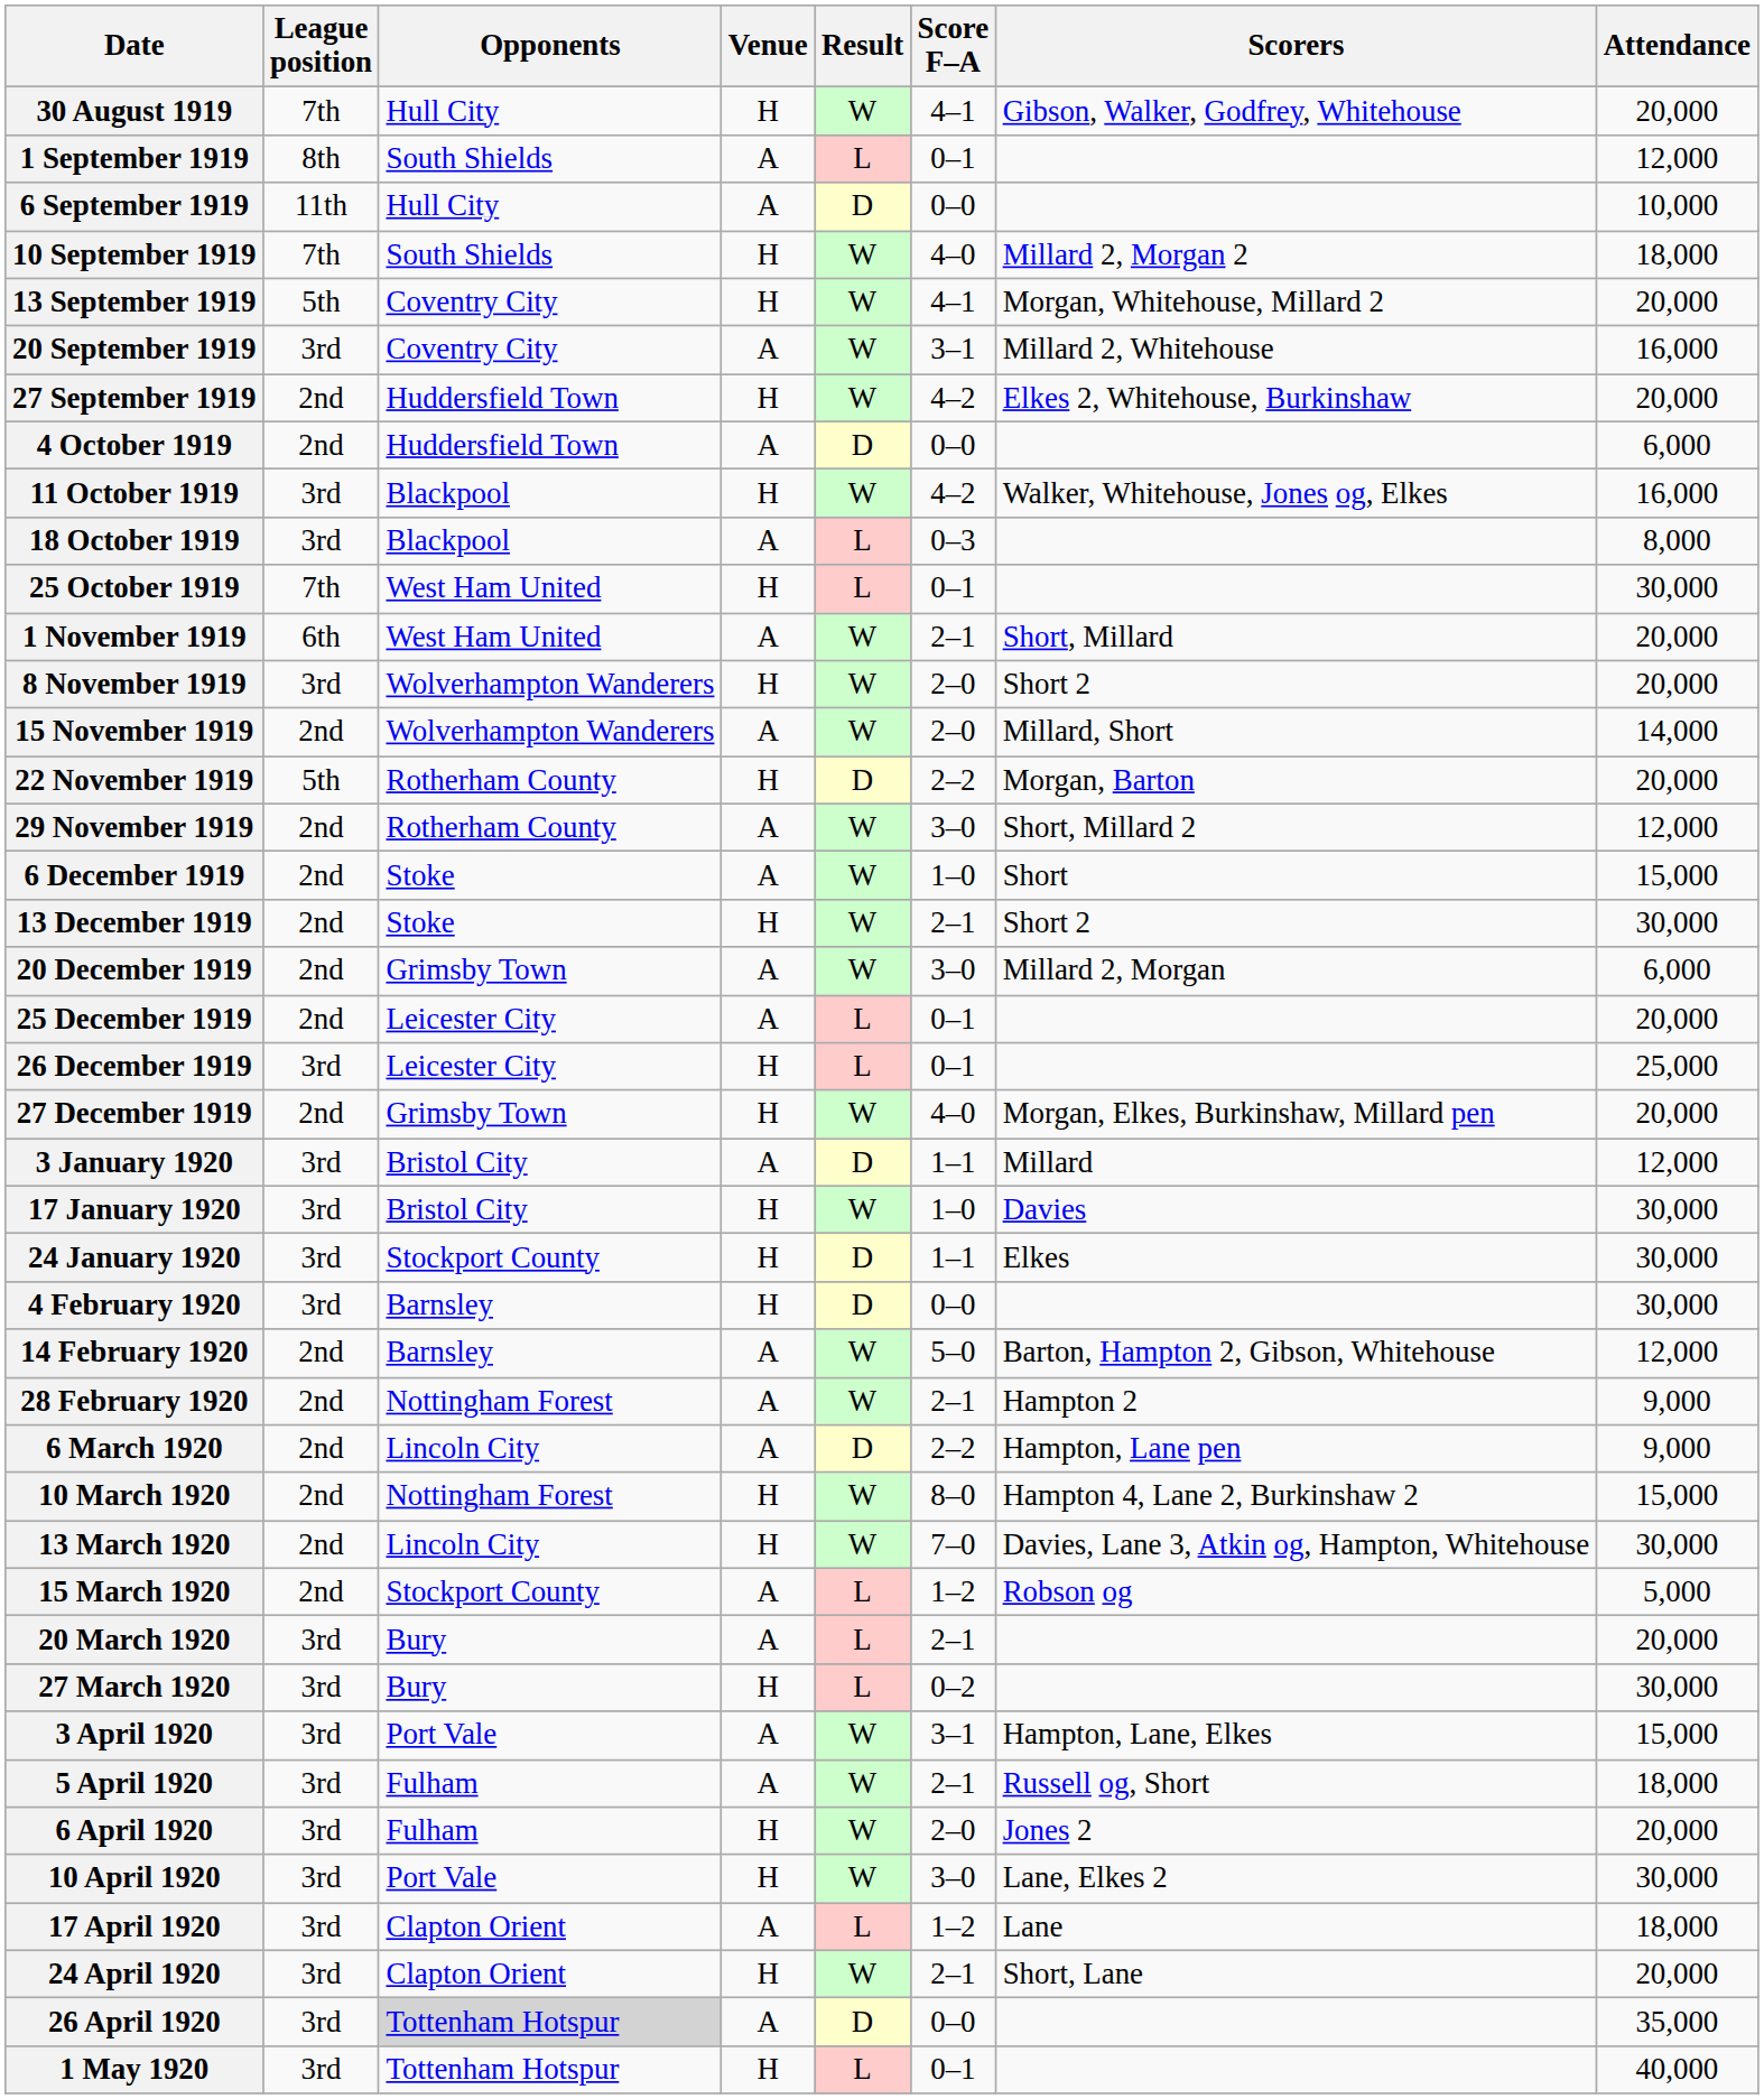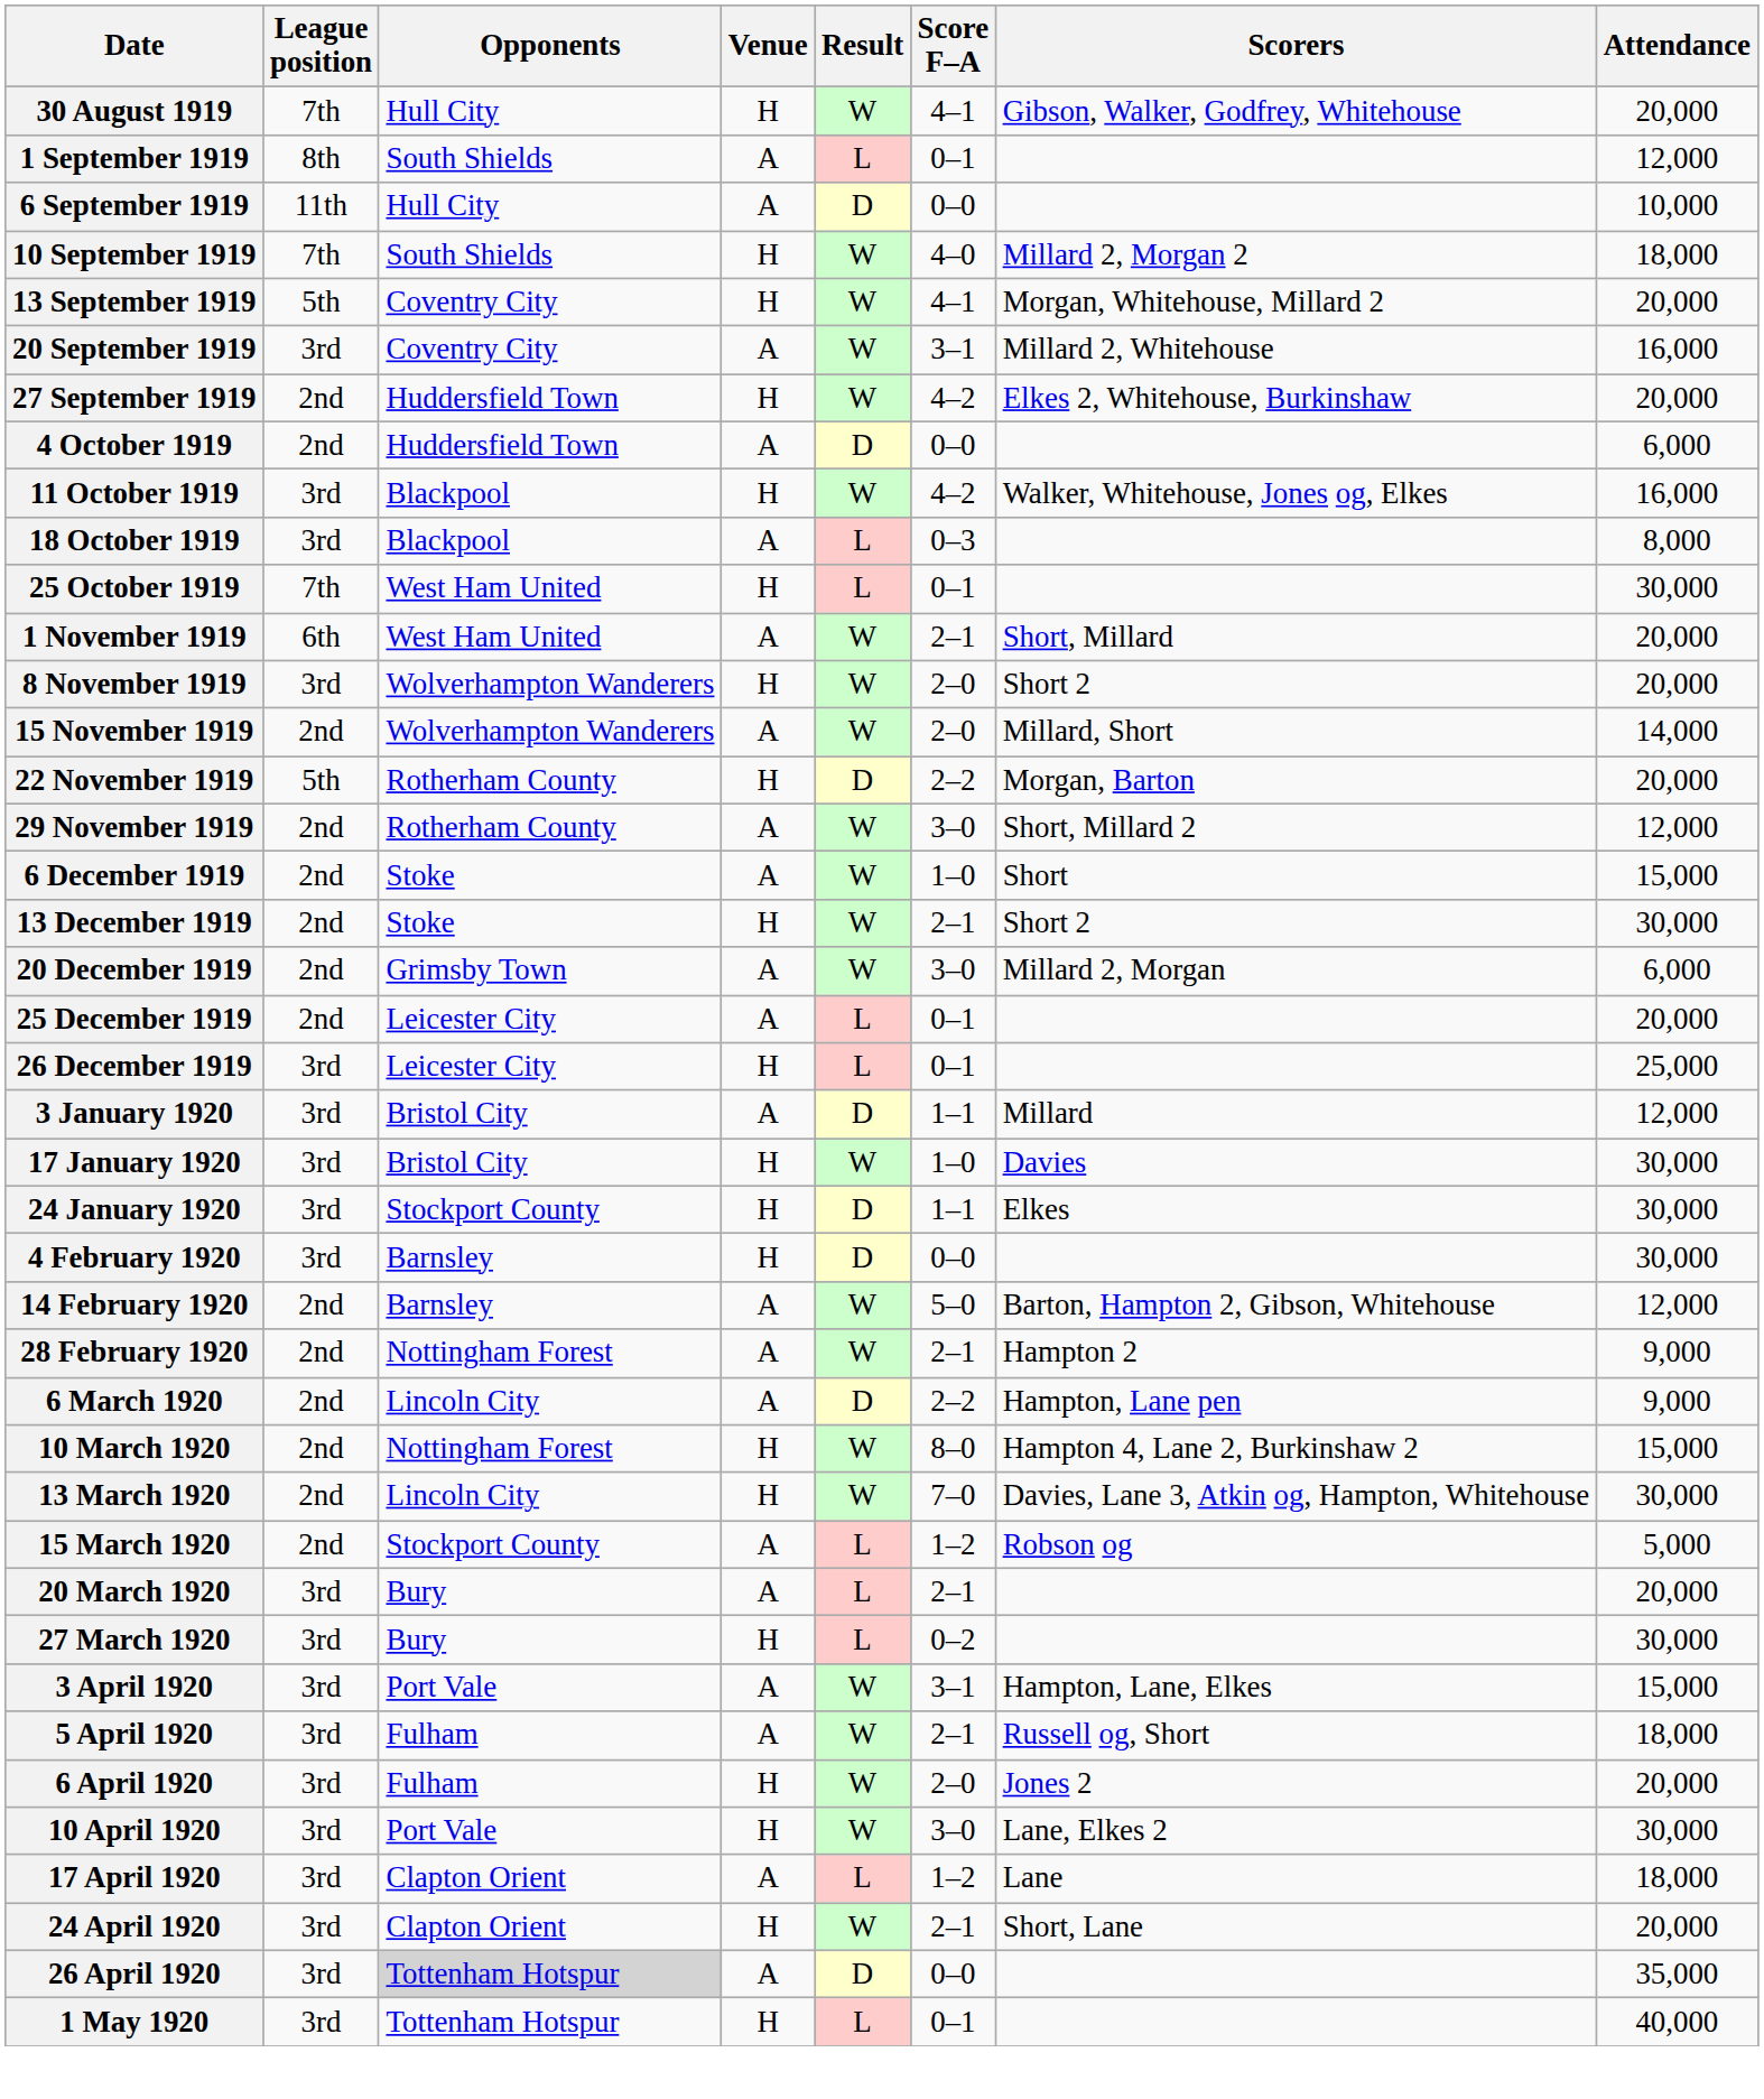 <table class="wikitable plainrowheaders" style="text-align:center">
 <tr>
 <th scope="col">Date</th>
 <th scope="col">League<br>position</th>
 <th scope="col">Opponents</th>
 <th scope="col">Venue</th>
 <th scope="col">Result</th>
 <th scope="col">Score<br>F–A</th>
 <th scope="col">Scorers</th>
 <th scope="col">Attendance</th>
 </tr>
 <tr>
 <th scope="row">30 August 1919</th>
 <td>7th</td>
 <td align="left"><a href='#'>Hull City</a></td>
 <td>H</td>
 <td style=background:#cfc>W</td>
 <td>4–1</td>
 <td align="left"><a href='#'>Gibson</a>, <a href='#'>Walker</a>, <a href='#'>Godfrey</a>, <a href='#'>Whitehouse</a></td>
 <td>20,000</td>
 </tr>
 <tr>
 <th scope="row">1 September 1919</th>
 <td>8th</td>
 <td align="left"><a href='#'>South Shields</a></td>
 <td>A</td>
 <td style=background:#fcc>L</td>
 <td>0–1</td>
 <td></td>
 <td>12,000</td>
 </tr>
 <tr>
 <th scope="row">6 September 1919</th>
 <td>11th</td>
 <td align="left"><a href='#'>Hull City</a></td>
 <td>A</td>
 <td style=background:#ffc>D</td>
 <td>0–0</td>
 <td></td>
 <td>10,000</td>
 </tr>
 <tr>
 <th scope="row">10 September 1919</th>
 <td>7th</td>
 <td align="left"><a href='#'>South Shields</a></td>
 <td>H</td>
 <td style=background:#cfc>W</td>
 <td>4–0</td>
 <td align="left"><a href='#'>Millard</a> 2, <a href='#'>Morgan</a> 2</td>
 <td>18,000</td>
 </tr>
 <tr>
 <th scope="row">13 September 1919</th>
 <td>5th</td>
 <td align="left"><a href='#'>Coventry City</a></td>
 <td>H</td>
 <td style=background:#cfc>W</td>
 <td>4–1</td>
 <td align="left">Morgan, Whitehouse, Millard 2</td>
 <td>20,000</td>
 </tr>
 <tr>
 <th scope="row">20 September 1919</th>
 <td>3rd</td>
 <td align="left"><a href='#'>Coventry City</a></td>
 <td>A</td>
 <td style=background:#cfc>W</td>
 <td>3–1</td>
 <td align="left">Millard 2, Whitehouse</td>
 <td>16,000</td>
 </tr>
 <tr>
 <th scope="row">27 September 1919</th>
 <td>2nd</td>
 <td align="left"><a href='#'>Huddersfield Town</a></td>
 <td>H</td>
 <td style=background:#cfc>W</td>
 <td>4–2</td>
 <td align="left"><a href='#'>Elkes</a> 2, Whitehouse, <a href='#'>Burkinshaw</a></td>
 <td>20,000</td>
 </tr>
 <tr>
 <th scope="row">4 October 1919</th>
 <td>2nd</td>
 <td align="left"><a href='#'>Huddersfield Town</a></td>
 <td>A</td>
 <td style=background:#ffc>D</td>
 <td>0–0</td>
 <td></td>
 <td>6,000</td>
 </tr>
 <tr>
 <th scope="row">11 October 1919</th>
 <td>3rd</td>
 <td align="left"><a href='#'>Blackpool</a></td>
 <td>H</td>
 <td style=background:#cfc>W</td>
 <td>4–2</td>
 <td align="left">Walker, Whitehouse, <a href='#'>Jones</a> <a href='#'>og</a>, Elkes</td>
 <td>16,000</td>
 </tr>
 <tr>
 <th scope="row">18 October 1919</th>
 <td>3rd</td>
 <td align="left"><a href='#'>Blackpool</a></td>
 <td>A</td>
 <td style=background:#fcc>L</td>
 <td>0–3</td>
 <td></td>
 <td>8,000</td>
 </tr>
 <tr>
 <th scope="row">25 October 1919</th>
 <td>7th</td>
 <td align="left"><a href='#'>West Ham United</a></td>
 <td>H</td>
 <td style=background:#fcc>L</td>
 <td>0–1</td>
 <td></td>
 <td>30,000</td>
 </tr>
 <tr>
 <th scope="row">1 November 1919</th>
 <td>6th</td>
 <td align="left"><a href='#'>West Ham United</a></td>
 <td>A</td>
 <td style=background:#cfc>W</td>
 <td>2–1</td>
 <td align="left"><a href='#'>Short</a>, Millard</td>
 <td>20,000</td>
 </tr>
 <tr>
 <th scope="row">8 November 1919</th>
 <td>3rd</td>
 <td align="left"><a href='#'>Wolverhampton Wanderers</a></td>
 <td>H</td>
 <td style=background:#cfc>W</td>
 <td>2–0</td>
 <td align="left">Short 2</td>
 <td>20,000</td>
 </tr>
 <tr>
 <th scope="row">15 November 1919</th>
 <td>2nd</td>
 <td align="left"><a href='#'>Wolverhampton Wanderers</a></td>
 <td>A</td>
 <td style=background:#cfc>W</td>
 <td>2–0</td>
 <td align="left">Millard, Short</td>
 <td>14,000</td>
 </tr>
 <tr>
 <th scope="row">22 November 1919</th>
 <td>5th</td>
 <td align="left"><a href='#'>Rotherham County</a></td>
 <td>H</td>
 <td style=background:#ffc>D</td>
 <td>2–2</td>
 <td align="left">Morgan, <a href='#'>Barton</a></td>
 <td>20,000</td>
 </tr>
 <tr>
 <th scope="row">29 November 1919</th>
 <td>2nd</td>
 <td align="left"><a href='#'>Rotherham County</a></td>
 <td>A</td>
 <td style=background:#cfc>W</td>
 <td>3–0</td>
 <td align="left">Short, Millard 2</td>
 <td>12,000</td>
 </tr>
 <tr>
 <th scope="row">6 December 1919</th>
 <td>2nd</td>
 <td align="left"><a href='#'>Stoke</a></td>
 <td>A</td>
 <td style=background:#cfc>W</td>
 <td>1–0</td>
 <td align="left">Short</td>
 <td>15,000</td>
 </tr>
 <tr>
 <th scope="row">13 December 1919</th>
 <td>2nd</td>
 <td align="left"><a href='#'>Stoke</a></td>
 <td>H</td>
 <td style=background:#cfc>W</td>
 <td>2–1</td>
 <td align="left">Short 2</td>
 <td>30,000</td>
 </tr>
 <tr>
 <th scope="row">20 December 1919</th>
 <td>2nd</td>
 <td align="left"><a href='#'>Grimsby Town</a></td>
 <td>A</td>
 <td style=background:#cfc>W</td>
 <td>3–0</td>
 <td align="left">Millard 2, Morgan</td>
 <td>6,000</td>
 </tr>
 <tr>
 <th scope="row">25 December 1919</th>
 <td>2nd</td>
 <td align="left"><a href='#'>Leicester City</a></td>
 <td>A</td>
 <td style=background:#fcc>L</td>
 <td>0–1</td>
 <td></td>
 <td>20,000</td>
 </tr>
 <tr>
 <th scope="row">26 December 1919</th>
 <td>3rd</td>
 <td align="left"><a href='#'>Leicester City</a></td>
 <td>H</td>
 <td style=background:#fcc>L</td>
 <td>0–1</td>
 <td></td>
 <td>25,000</td>
 </tr>
 <tr>
-<th scope="row">27 December 1919</th>
-<td>2nd</td>
-<td align="left"><a href='#'>Grimsby Town</a></td>
-<td>H</td>
-<td style=background:#cfc>W</td>
-<td>4–0</td>
-<td align="left">Morgan, Elkes, Burkinshaw, Millard <a href='#'>pen</a></td>
-<td>20,000</td>
-</tr>
-<tr>
 <th scope="row">3 January 1920</th>
 <td>3rd</td>
 <td align="left"><a href='#'>Bristol City</a></td>
 <td>A</td>
 <td style=background:#ffc>D</td>
 <td>1–1</td>
 <td align="left">Millard</td>
 <td>12,000</td>
 </tr>
 <tr>
 <th scope="row">17 January 1920</th>
 <td>3rd</td>
 <td align="left"><a href='#'>Bristol City</a></td>
 <td>H</td>
 <td style=background:#cfc>W</td>
 <td>1–0</td>
 <td align="left"><a href='#'>Davies</a></td>
 <td>30,000</td>
 </tr>
 <tr>
 <th scope="row">24 January 1920</th>
 <td>3rd</td>
 <td align="left"><a href='#'>Stockport County</a></td>
 <td>H</td>
 <td style=background:#ffc>D</td>
 <td>1–1</td>
 <td align="left">Elkes</td>
 <td>30,000</td>
 </tr>
 <tr>
 <th scope="row">4 February 1920</th>
 <td>3rd</td>
 <td align="left"><a href='#'>Barnsley</a></td>
 <td>H</td>
 <td style=background:#ffc>D</td>
 <td>0–0</td>
 <td></td>
 <td>30,000</td>
 </tr>
 <tr>
 <th scope="row">14 February 1920</th>
 <td>2nd</td>
 <td align="left"><a href='#'>Barnsley</a></td>
 <td>A</td>
 <td style=background:#cfc>W</td>
 <td>5–0</td>
 <td align="left">Barton, <a href='#'>Hampton</a> 2, Gibson, Whitehouse</td>
 <td>12,000</td>
 </tr>
 <tr>
 <th scope="row">28 February 1920</th>
 <td>2nd</td>
 <td align="left"><a href='#'>Nottingham Forest</a></td>
 <td>A</td>
 <td style=background:#cfc>W</td>
 <td>2–1</td>
 <td align="left">Hampton 2</td>
 <td>9,000</td>
 </tr>
 <tr>
 <th scope="row">6 March 1920</th>
 <td>2nd</td>
 <td align="left"><a href='#'>Lincoln City</a></td>
 <td>A</td>
 <td style=background:#ffc>D</td>
 <td>2–2</td>
 <td align="left">Hampton, <a href='#'>Lane</a> <a href='#'>pen</a></td>
 <td>9,000</td>
 </tr>
 <tr>
 <th scope="row">10 March 1920</th>
 <td>2nd</td>
 <td align="left"><a href='#'>Nottingham Forest</a></td>
 <td>H</td>
 <td style=background:#cfc>W</td>
 <td>8–0</td>
 <td align="left">Hampton 4, Lane 2, Burkinshaw 2</td>
 <td>15,000</td>
 </tr>
 <tr>
 <th scope="row">13 March 1920</th>
 <td>2nd</td>
 <td align="left"><a href='#'>Lincoln City</a></td>
 <td>H</td>
 <td style=background:#cfc>W</td>
 <td>7–0</td>
 <td align="left">Davies, Lane 3, <a href='#'>Atkin</a> <a href='#'>og</a>, Hampton, Whitehouse</td>
 <td>30,000</td>
 </tr>
 <tr>
 <th scope="row">15 March 1920</th>
 <td>2nd</td>
 <td align="left"><a href='#'>Stockport County</a></td>
 <td>A</td>
 <td style=background:#fcc>L</td>
 <td>1–2</td>
 <td align="left"><a href='#'>Robson</a> <a href='#'>og</a></td>
 <td>5,000</td>
 </tr>
 <tr>
 <th scope="row">20 March 1920</th>
 <td>3rd</td>
 <td align="left"><a href='#'>Bury</a></td>
 <td>A</td>
 <td style=background:#fcc>L</td>
 <td>2–1</td>
 <td></td>
 <td>20,000</td>
 </tr>
 <tr>
 <th scope="row">27 March 1920</th>
 <td>3rd</td>
 <td align="left"><a href='#'>Bury</a></td>
 <td>H</td>
 <td style=background:#fcc>L</td>
 <td>0–2</td>
 <td></td>
 <td>30,000</td>
 </tr>
 <tr>
 <th scope="row">3 April 1920</th>
 <td>3rd</td>
 <td align="left"><a href='#'>Port Vale</a></td>
 <td>A</td>
 <td style=background:#cfc>W</td>
 <td>3–1</td>
 <td align="left">Hampton, Lane, Elkes</td>
 <td>15,000</td>
 </tr>
 <tr>
 <th scope="row">5 April 1920</th>
 <td>3rd</td>
 <td align="left"><a href='#'>Fulham</a></td>
 <td>A</td>
 <td style=background:#cfc>W</td>
 <td>2–1</td>
 <td align="left"><a href='#'>Russell</a> <a href='#'>og</a>, Short</td>
 <td>18,000</td>
 </tr>
 <tr>
 <th scope="row">6 April 1920</th>
 <td>3rd</td>
 <td align="left"><a href='#'>Fulham</a></td>
 <td>H</td>
 <td style=background:#cfc>W</td>
 <td>2–0</td>
 <td align="left"><a href='#'>Jones</a> 2</td>
 <td>20,000</td>
 </tr>
 <tr>
 <th scope="row">10 April 1920</th>
 <td>3rd</td>
 <td align="left"><a href='#'>Port Vale</a></td>
 <td>H</td>
 <td style=background:#cfc>W</td>
 <td>3–0</td>
 <td align="left">Lane, Elkes 2</td>
 <td>30,000</td>
 </tr>
 <tr>
 <th scope="row">17 April 1920</th>
 <td>3rd</td>
 <td align="left"><a href='#'>Clapton Orient</a></td>
 <td>A</td>
 <td style=background:#fcc>L</td>
 <td>1–2</td>
 <td align="left">Lane</td>
 <td>18,000</td>
 </tr>
 <tr>
 <th scope="row">24 April 1920</th>
 <td>3rd</td>
 <td align="left"><a href='#'>Clapton Orient</a></td>
 <td>H</td>
 <td style=background:#cfc>W</td>
 <td>2–1</td>
 <td align="left">Short, Lane</td>
 <td>20,000</td>
 </tr>
 <tr>
 <th scope="row">26 April 1920</th>
 <td>3rd</td>
 <td align="left" style="background: lightgrey;"><a href='#'>Tottenham Hotspur</a></td>
 <td>A</td>
 <td style=background:#ffc>D</td>
 <td>0–0</td>
 <td></td>
 <td>35,000</td>
 </tr>
 <tr>
 <th scope="row">1 May 1920</th>
 <td>3rd</td>
 <td align="left"><a href='#'>Tottenham Hotspur</a></td>
 <td>H</td>
 <td style=background:#fcc>L</td>
 <td>0–1</td>
 <td></td>
 <td>40,000</td>
 </tr>
 </table>
